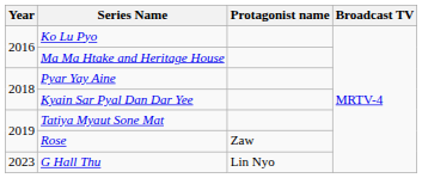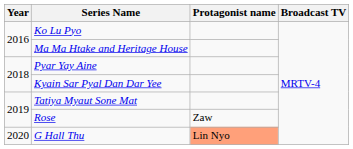 <table class="wikitable">
 <tr>
 <th width=15>Year</th>
 <th>Series Name</th>
 <th>Protagonist name</th>
 <th>Broadcast TV</th>
 </tr>
 <tr>
 <td rowspan="2">2016</td>
 <td><em><a href='#'>Ko Lu Pyo</a></em></td>
 <td></td>
 <td rowspan="7"><a href='#'>MRTV-4</a></td>
 </tr>
 <tr>
 <td><em><a href='#'>Ma Ma Htake and Heritage House</a></em></td>
 <td></td>
 </tr>
 <tr>
 <td rowspan="2">2018</td>
 <td><em><a href='#'>Pyar Yay Aine</a></em></td>
 <td></td>
 </tr>
 <tr>
 <td><em><a href='#'>Kyain Sar Pyal Dan Dar Yee</a></em></td>
 <td></td>
 </tr>
 <tr>
 <td rowspan="2">2019</td>
 <td><em><a href='#'>Tatiya Myaut Sone Mat</a></em></td>
 <td></td>
 </tr>
 <tr>
 <td><em><a href='#'>Rose</a></em></td>
 <td>Zaw</td>
 </tr>
 <tr>
-<td rowspan="1">2023</td>
+<td rowspan="1">2020</td>
 <td><em><a href='#'>G Hall Thu</a></em></td>
-<td>Lin Nyo</td>
+<td style="background: lightsalmon;">Lin Nyo</td>
 </tr>
 </table>
